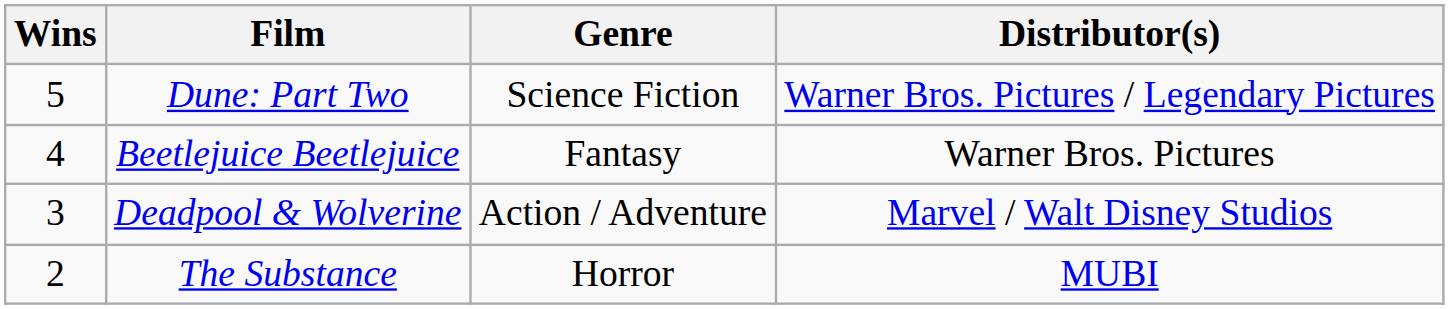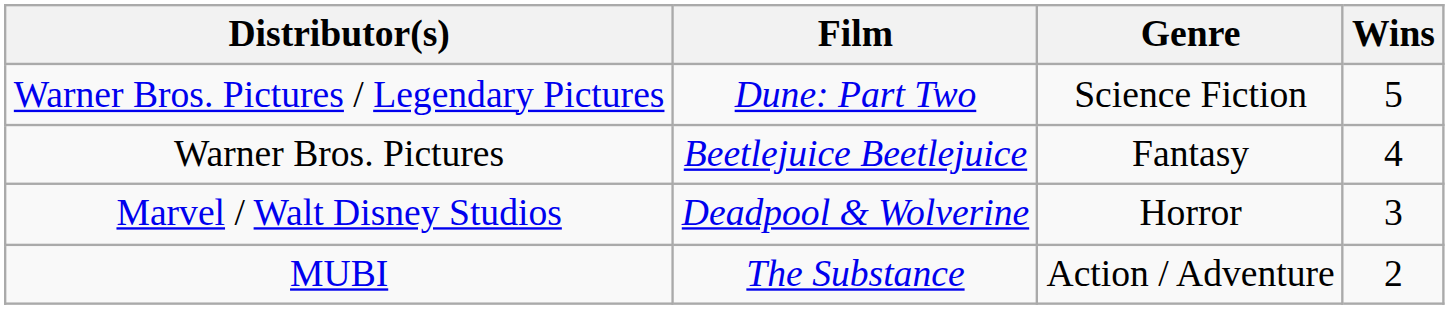 <table class="wikitable right" style="text-align:center">
 <tr>
-<th scope="col" style="text-align:center;">Wins</th>
+<th scope="col" style="text-align:center;">Distributor(s)</th>
 <th scope="col" style="text-align:center;">Film</th>
 <th scope="col" style="text-align:center;">Genre</th>
-<th scope="col" style="text-align:center;">Distributor(s)</th>
+<th scope="col" style="text-align:center;">Wins</th>
 </tr>
 <tr>
-<td scope=row style="text-align:center">5</td>
+<td><a href='#'>Warner Bros. Pictures</a> / <a href='#'>Legendary Pictures</a></td>
 <td><em><a href='#'>Dune: Part Two</a></em></td>
 <td>Science Fiction</td>
-<td><a href='#'>Warner Bros. Pictures</a> / <a href='#'>Legendary Pictures</a></td>
+<td scope=row style="text-align:center">5</td>
 </tr>
 <tr>
-<td scope=row style="text-align:center">4</td>
+<td>Warner Bros. Pictures</td>
 <td><em><a href='#'>Beetlejuice Beetlejuice</a></em></td>
 <td>Fantasy</td>
-<td>Warner Bros. Pictures</td>
+<td scope=row style="text-align:center">4</td>
 </tr>
 <tr>
+<td><a href='#'>Marvel</a> / <a href='#'>Walt Disney Studios</a></td>
+<td><em><a href='#'>Deadpool & Wolverine</a></em></td>
+<td>Horror</td>
 <td scope=row style="text-align:center">3</td>
-<td><em><a href='#'>Deadpool & Wolverine</a></em></td>
-<td>Action / Adventure</td>
-<td><a href='#'>Marvel</a> / <a href='#'>Walt Disney Studios</a></td>
 </tr>
 <tr>
+<td><a href='#'>MUBI</a></td>
+<td><em><a href='#'>The Substance</a></em></td>
+<td>Action / Adventure</td>
 <td scope=row style="text-align:center">2</td>
-<td><em><a href='#'>The Substance</a></em></td>
-<td>Horror</td>
-<td><a href='#'>MUBI</a></td>
 </tr>
 </table>
